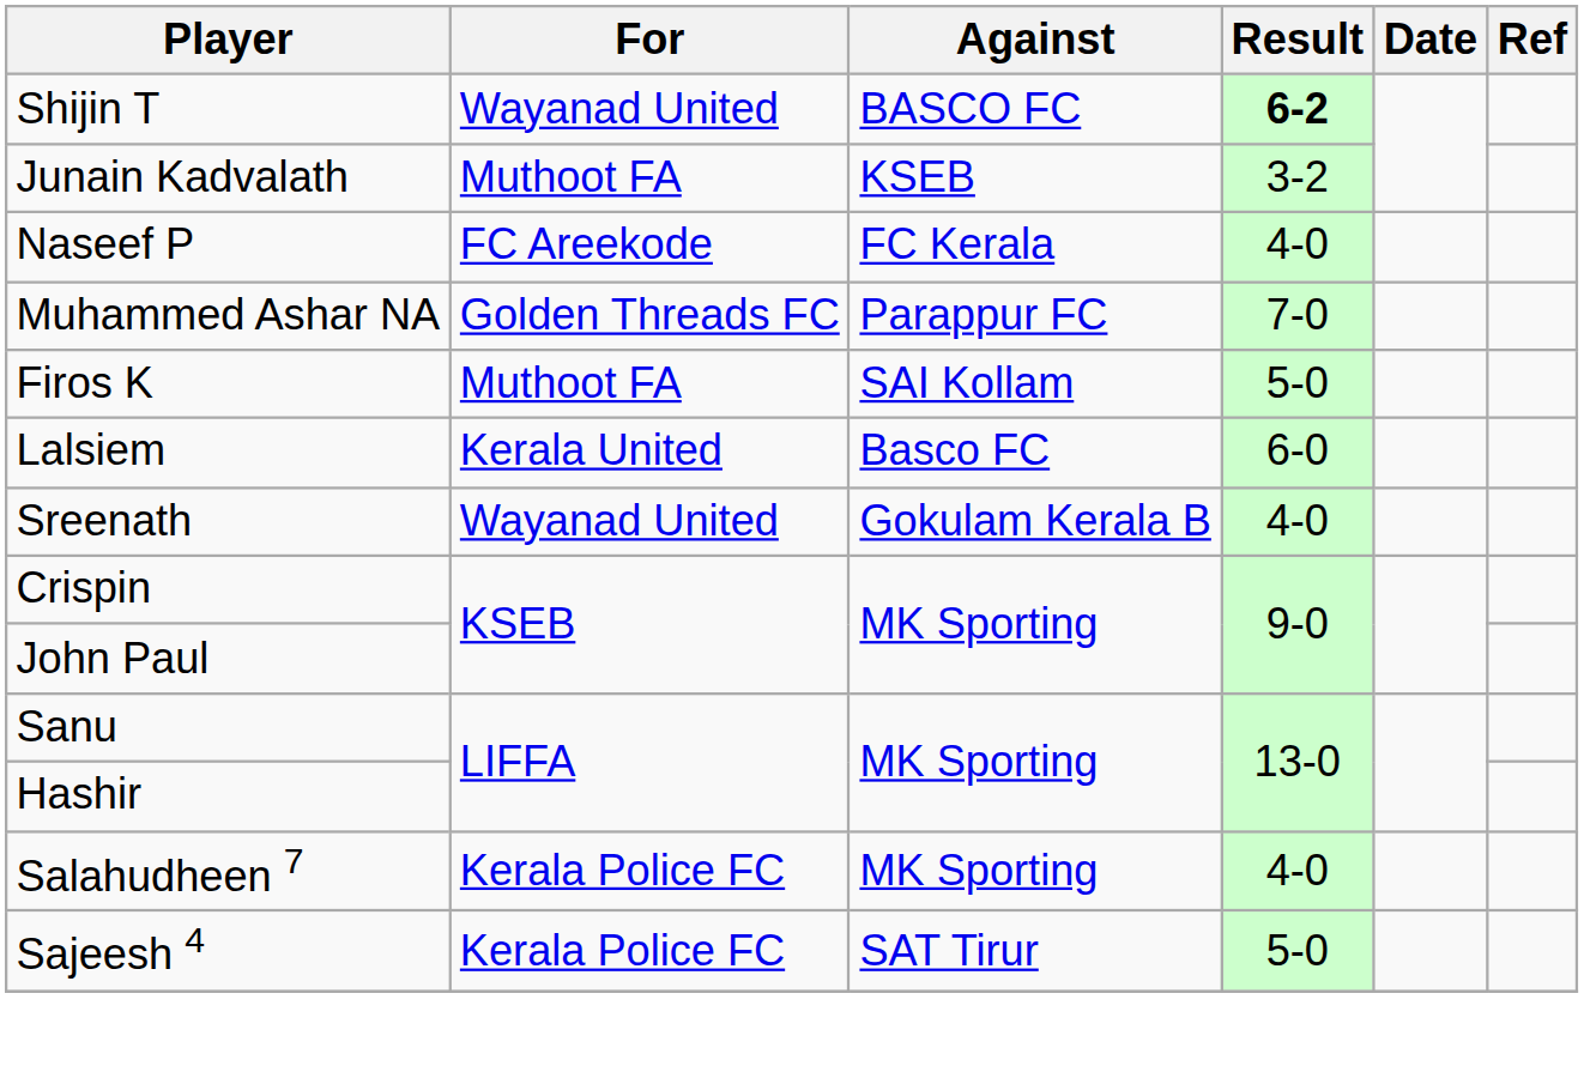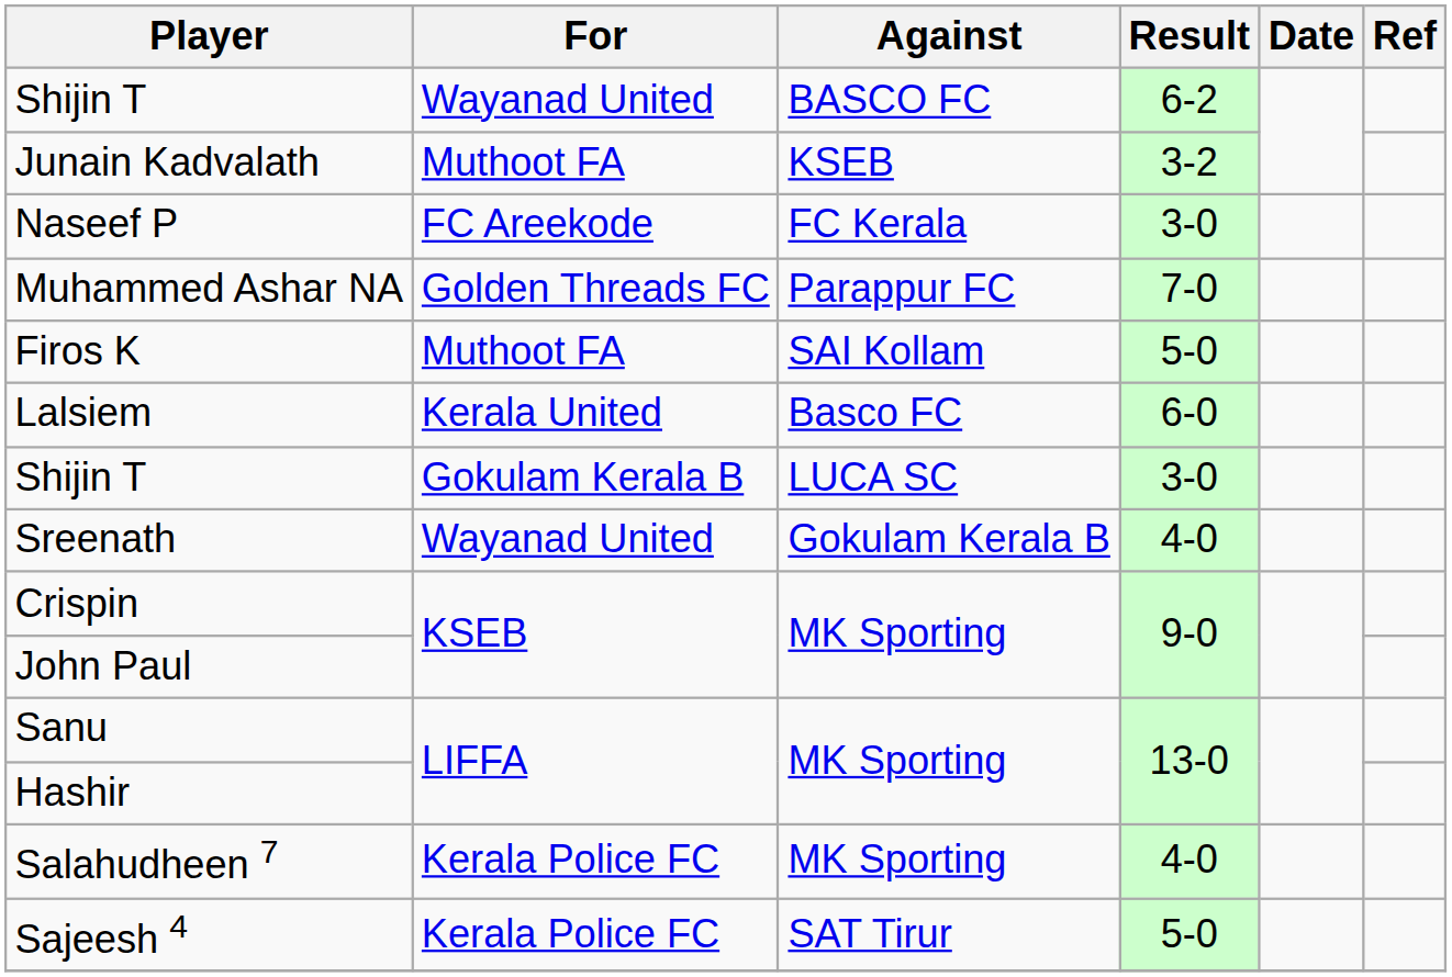 <table class="wikitable">
 <tr>
 <th>Player</th>
 <th>For</th>
 <th>Against</th>
 <th style="text-align:center">Result</th>
 <th>Date</th>
 <th>Ref</th>
 </tr>
 <tr>
 <td>Shijin T</td>
 <td><a href='#'>Wayanad United</a></td>
 <td><a href='#'>BASCO FC</a></td>
-<td align="center" style="background:#CCFFCC;"><strong>6-2</strong></td>
+<td align="center" style="background:#CCFFCC;">6-2</td>
 <td rowspan="2"></td>
 <td></td>
 </tr>
 <tr>
 <td>Junain Kadvalath</td>
 <td><a href='#'>Muthoot FA</a></td>
 <td><a href='#'>KSEB</a></td>
 <td align="center" style="background:#CCFFCC;">3-2</td>
 <td></td>
 </tr>
 <tr>
 <td>Naseef P</td>
 <td><a href='#'>FC Areekode</a></td>
 <td><a href='#'>FC Kerala</a></td>
-<td align="center" style="background:#CCFFCC;">4-0</td>
+<td align="center" style="background:#CCFFCC;">3-0</td>
 <td></td>
 <td></td>
 </tr>
 <tr>
 <td>Muhammed Ashar NA</td>
 <td><a href='#'>Golden Threads FC</a></td>
 <td><a href='#'>Parappur FC</a></td>
 <td align="center" style="background:#CCFFCC;">7-0</td>
 <td></td>
 <td></td>
 </tr>
 <tr>
 <td>Firos K</td>
 <td><a href='#'>Muthoot FA</a></td>
 <td><a href='#'>SAI Kollam</a></td>
 <td align="center" style="background:#CCFFCC;">5-0</td>
 <td></td>
 <td></td>
 </tr>
 <tr>
 <td>Lalsiem</td>
 <td><a href='#'>Kerala United</a></td>
 <td><a href='#'>Basco FC</a></td>
 <td align="center" style="background:#CCFFCC;">6-0</td>
 <td></td>
+<td></td>
+</tr>
+<tr>
+<td>Shijin T</td>
+<td><a href='#'>Gokulam Kerala B</a></td>
+<td><a href='#'>LUCA SC</a></td>
+<td align="center" style="background:#CCFFCC;">3-0</td>
+<td rowspan="1"></td>
 <td></td>
 </tr>
 <tr>
 <td>Sreenath</td>
 <td><a href='#'>Wayanad United</a></td>
 <td><a href='#'>Gokulam Kerala B</a></td>
 <td align="center" style="background:#CCFFCC;">4-0</td>
 <td rowspan="1"></td>
 <td></td>
 </tr>
 <tr>
 <td>Crispin</td>
 <td rowspan="2"><a href='#'>KSEB</a></td>
 <td rowspan="2"><a href='#'>MK Sporting</a></td>
 <td rowspan="2" align="center" style="background:#CCFFCC;">9-0</td>
 <td rowspan="2"></td>
 <td></td>
 </tr>
 <tr>
 <td>John Paul</td>
 </tr>
 <tr>
 <td>Sanu</td>
 <td rowspan="2"><a href='#'>LIFFA</a></td>
 <td rowspan="2"><a href='#'>MK Sporting</a></td>
 <td rowspan="2" align="center" style="background:#CCFFCC;">13-0</td>
 <td rowspan="2"></td>
 <td></td>
 </tr>
 <tr>
 <td>Hashir</td>
 </tr>
 <tr>
 <td>Salahudheen <sup>7</sup></td>
 <td><a href='#'>Kerala Police FC</a></td>
 <td><a href='#'>MK Sporting</a></td>
 <td align="center" style="background:#CCFFCC;">4-0</td>
 <td rowspan="1"></td>
 <td></td>
 </tr>
 <tr>
 <td>Sajeesh <sup>4</sup></td>
 <td><a href='#'>Kerala Police FC</a></td>
 <td><a href='#'>SAT Tirur</a></td>
 <td align="center" style="background:#CCFFCC;">5-0</td>
 <td></td>
 <td></td>
 </tr>
 <tr>
 </tr>
 </table>
